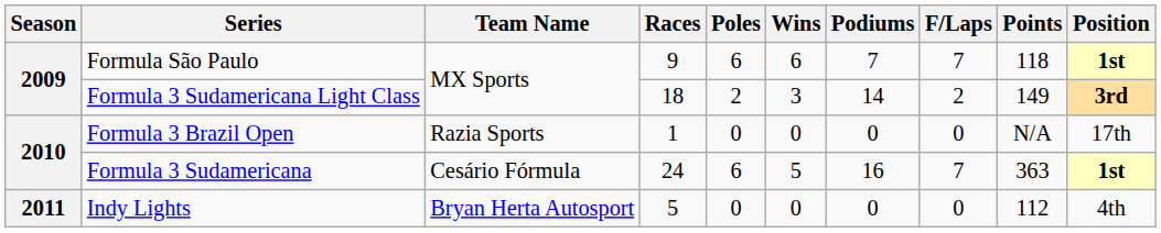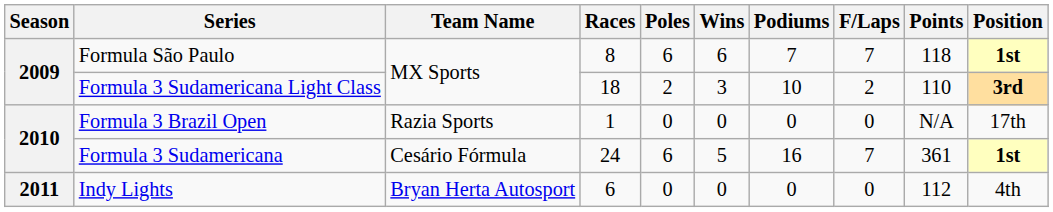 <table class="wikitable" style="font-size: 90%; text-align:center">
 <tr>
 <th>Season</th>
 <th>Series</th>
 <th>Team Name</th>
 <th>Races</th>
 <th>Poles</th>
 <th>Wins</th>
 <th>Podiums</th>
 <th>F/Laps</th>
 <th>Points</th>
 <th>Position</th>
 </tr>
 <tr>
 <th rowspan=2>2009</th>
 <td align=left>Formula São Paulo</td>
 <td align=left rowspan=2>MX Sports</td>
-<td>9</td>
+<td>8</td>
 <td>6</td>
 <td>6</td>
 <td>7</td>
 <td>7</td>
 <td>118</td>
 <td style="background:#FFFFBF;"><strong>1st</strong></td>
 </tr>
 <tr>
 <td align=left><a href='#'>Formula 3 Sudamericana Light Class</a></td>
 <td>18</td>
 <td>2</td>
 <td>3</td>
-<td>14</td>
+<td>10</td>
 <td>2</td>
-<td>149</td>
+<td>110</td>
 <td style="background:#FFDF9F;"><strong>3rd</strong></td>
 </tr>
 <tr>
 <th rowspan=2>2010</th>
 <td align=left><a href='#'>Formula 3 Brazil Open</a></td>
 <td align=left>Razia Sports</td>
 <td>1</td>
 <td>0</td>
 <td>0</td>
 <td>0</td>
 <td>0</td>
 <td>N/A</td>
 <td>17th</td>
 </tr>
 <tr>
 <td align=left><a href='#'>Formula 3 Sudamericana</a></td>
 <td align=left>Cesário Fórmula</td>
 <td>24</td>
 <td>6</td>
 <td>5</td>
 <td>16</td>
 <td>7</td>
-<td>363</td>
+<td>361</td>
 <td style="background:#FFFFBF;"><strong>1st</strong></td>
 </tr>
 <tr>
 <th>2011</th>
 <td align=left><a href='#'>Indy Lights</a></td>
 <td align=left><a href='#'>Bryan Herta Autosport</a></td>
-<td>5</td>
+<td>6</td>
 <td>0</td>
 <td>0</td>
 <td>0</td>
 <td>0</td>
 <td>112</td>
 <td>4th</td>
 </tr>
 </table>
